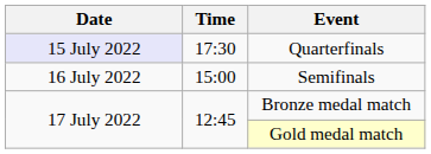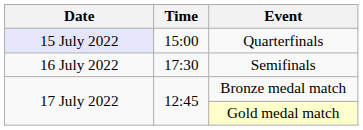 <table class = "wikitable" style="text-align:center;">
 <tr>
 <th width=150>Date</th>
 <th width=50>Time</th>
 <th width=150>Event</th>
 </tr>
 <tr>
 <td style="background: lavender;">15 July 2022</td>
-<td>17:30</td>
+<td>15:00</td>
 <td>Quarterfinals</td>
 </tr>
 <tr>
 <td>16 July 2022</td>
-<td>15:00</td>
+<td>17:30</td>
 <td>Semifinals</td>
 </tr>
 <tr>
 <td rowspan=2>17 July 2022</td>
 <td rowspan=2>12:45</td>
 <td>Bronze medal match</td>
 </tr>
 <tr>
 <td bgcolor=ffffcc>Gold medal match</td>
 </tr>
 </table>
